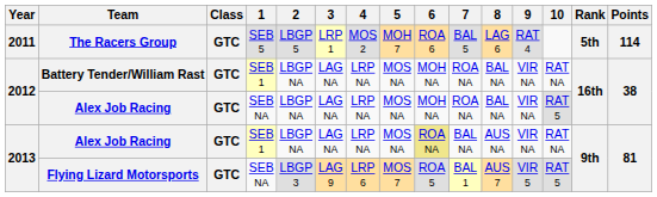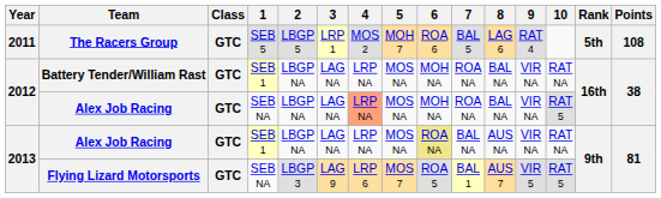 <table class="wikitable" style="text-align:center; font-size:90%">
 <tr>
 <th>Year</th>
 <th>Team</th>
 <th>Class</th>
 <th>1</th>
 <th>2</th>
 <th>3</th>
 <th>4</th>
 <th>5</th>
 <th>6</th>
 <th>7</th>
 <th>8</th>
 <th>9</th>
 <th>10</th>
 <th>Rank</th>
 <th>Points</th>
 </tr>
 <tr>
 <th>2011</th>
 <th><a href='#'>The Racers Group</a></th>
 <th>GTC</th>
 <td style="background-color:#DFDFDF"><a href='#'>SEB</a><br><small>5</small></td>
 <td style="background-color:#DFDFDF"><a href='#'>LBGP</a><br><small>5</small></td>
 <td style="background-color:#FFFFBF"><a href='#'>LRP</a><br><small>1</small></td>
 <td style="background-color:#DFDFDF"><a href='#'>MOS</a><br><small>2</small></td>
 <td style="background-color:#FFDF9F"><a href='#'>MOH</a><br><small>7</small></td>
 <td style="background-color:#FFDF9F"><a href='#'>ROA</a><br><small>6</small></td>
 <td style="background-color:#DFDFDF"><a href='#'>BAL</a><br><small>5</small></td>
 <td style="background-color:#FFDF9F"><a href='#'>LAG</a><br><small>6</small></td>
 <td style="background-color:#DFDFDF"><a href='#'>RAT</a><br><small>4</small></td>
 <td></td>
 <th><strong>5th</strong></th>
-<th><strong>114</strong></th>
+<th><strong>108</strong></th>
 </tr>
 <tr>
 <th rowspan=2>2012</th>
 <th>Battery Tender/William Rast</th>
 <th>GTC</th>
 <td style="background:#FFFFBF;"><a href='#'>SEB</a> <br><small>1</small></td>
 <td><a href='#'>LBGP</a><br><small>NA</small></td>
 <td><a href='#'>LAG</a><br><small>NA</small></td>
 <td><a href='#'>LRP</a><br><small>NA</small></td>
 <td><a href='#'>MOS</a><br><small>NA</small></td>
 <td><a href='#'>MOH</a><br><small>NA</small></td>
 <td><a href='#'>ROA</a><br><small>NA</small></td>
 <td><a href='#'>BAL</a><br><small>NA</small></td>
 <td><a href='#'>VIR</a><br><small>NA</small></td>
 <td><a href='#'>RAT</a><br><small>NA</small></td>
 <th rowspan=2><strong>16th</strong></th>
 <th rowspan=2><strong>38</strong></th>
 </tr>
 <tr>
 <th><a href='#'>Alex Job Racing</a></th>
 <th>GTC</th>
 <td><a href='#'>SEB</a> <br><small>NA</small></td>
 <td><a href='#'>LBGP</a><br><small>NA</small></td>
 <td><a href='#'>LAG</a><br><small>NA</small></td>
-<td><a href='#'>LRP</a><br><small>NA</small></td>
+<td style="background: lightsalmon;"><a href='#'>LRP</a><br><small>NA</small></td>
 <td><a href='#'>MOS</a><br><small>NA</small></td>
 <td><a href='#'>MOH</a><br><small>NA</small></td>
 <td><a href='#'>ROA</a><br><small>NA</small></td>
 <td><a href='#'>BAL</a><br><small>NA</small></td>
 <td><a href='#'>VIR</a><br><small>NA</small></td>
 <td style="background:#DFDFDF;"><a href='#'>RAT</a><br><small>5</small></td>
 </tr>
 <tr>
 <th rowspan=2>2013</th>
 <th><a href='#'>Alex Job Racing</a></th>
 <th>GTC</th>
 <td style="background:#FFFFBF;"><a href='#'>SEB</a> <br><small>1</small></td>
 <td><a href='#'>LBGP</a><br><small>NA</small></td>
 <td><a href='#'>LAG</a><br><small>NA</small></td>
 <td><a href='#'>LRP</a><br><small>NA</small></td>
 <td><a href='#'>MOS</a><br><small>NA</small></td>
 <td style="background: khaki;"><a href='#'>ROA</a><br><small>NA</small></td>
 <td><a href='#'>BAL</a><br><small>NA</small></td>
 <td><a href='#'>AUS</a><br><small>NA</small></td>
 <td><a href='#'>VIR</a><br><small>NA</small></td>
 <td><a href='#'>RAT</a><br><small>NA</small></td>
 <th rowspan=2><strong>9th</strong></th>
 <th rowspan=2><strong>81</strong></th>
 </tr>
 <tr>
 <th><a href='#'>Flying Lizard Motorsports</a></th>
 <th>GTC</th>
 <td><a href='#'>SEB</a> <br><small>NA</small></td>
 <td style="background:#DFDFDF;"><a href='#'>LBGP</a><br><small>3</small></td>
 <td style="background:#FFDF9F;"><a href='#'>LAG</a><br><small>9</small></td>
 <td style="background:#FFDF9F;"><a href='#'>LRP</a><br><small>6</small></td>
 <td style="background:#FFDF9F;"><a href='#'>MOS</a><br><small>7</small></td>
 <td style="background:#DFDFDF;"><a href='#'>ROA</a><br><small>5</small></td>
 <td style="background:#FFFFBF;"><a href='#'>BAL</a><br><small>1</small></td>
 <td style="background:#FFDF9F;"><a href='#'>AUS</a><br><small>7</small></td>
 <td style="background:#DFDFDF;"><a href='#'>VIR</a><br><small>5</small></td>
 <td style="background:#DFDFDF;"><a href='#'>RAT</a><br><small>5</small></td>
 </tr>
 </table>
